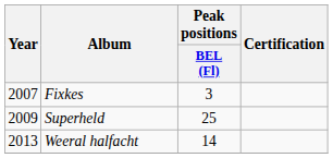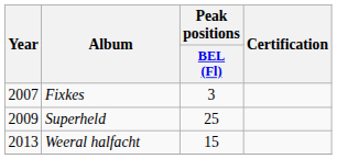 <table class="wikitable">
 <tr>
 <th align="center" rowspan="2" width="10">Year</th>
 <th align="center" rowspan="2" width="140">Album</th>
 <th align="center" colspan="1" width="20">Peak positions</th>
 <th align="center" rowspan="2" width="70">Certification</th>
 </tr>
 <tr>
 <th scope="col" style="width:3em;font-size:90%;"><a href='#'>BEL <br>(Fl)</a><br></th>
 </tr>
 <tr>
 <td style="text-align:center;">2007</td>
 <td><em>Fixkes</em></td>
 <td style="text-align:center;">3</td>
 <td style="text-align:center;"></td>
 </tr>
 <tr>
 <td style="text-align:center;">2009</td>
 <td><em>Superheld</em></td>
 <td style="text-align:center;">25</td>
 <td style="text-align:center;"></td>
 </tr>
 <tr>
 <td style="text-align:center;">2013</td>
 <td><em>Weeral halfacht</em></td>
-<td style="text-align:center;">14</td>
+<td style="text-align:center;">15</td>
 <td style="text-align:center;"></td>
 </tr>
 <tr>
 </tr>
 </table>
